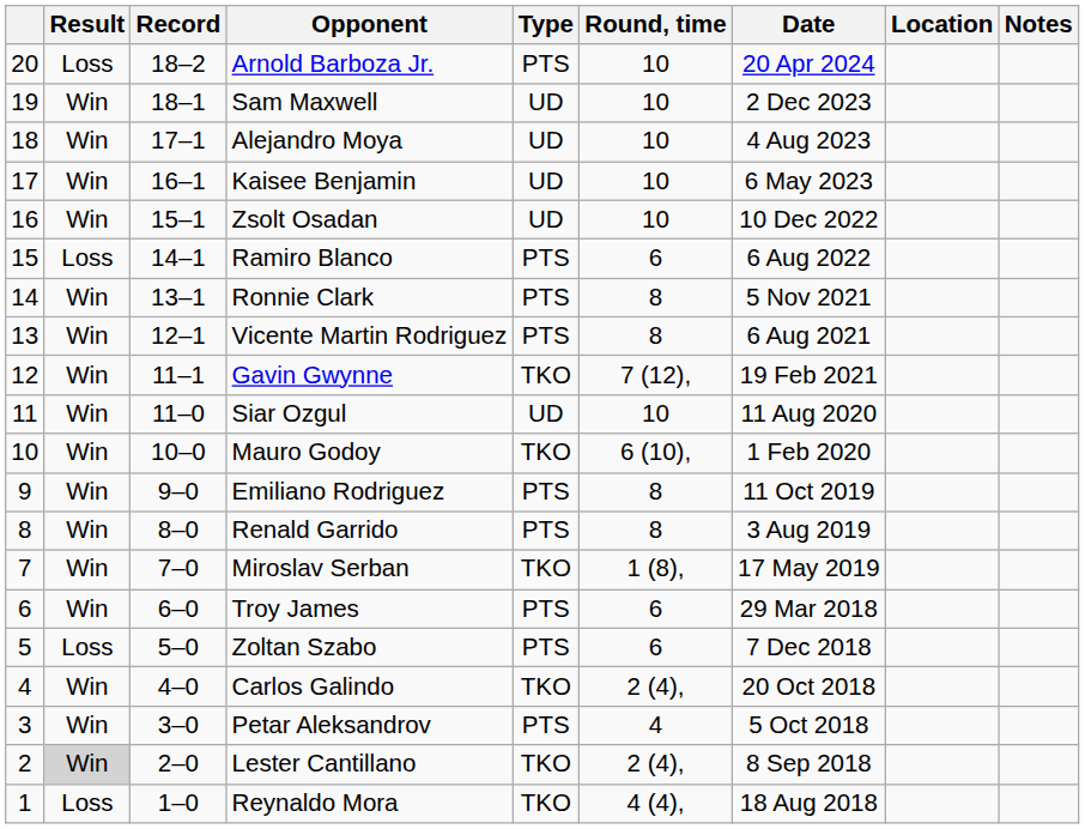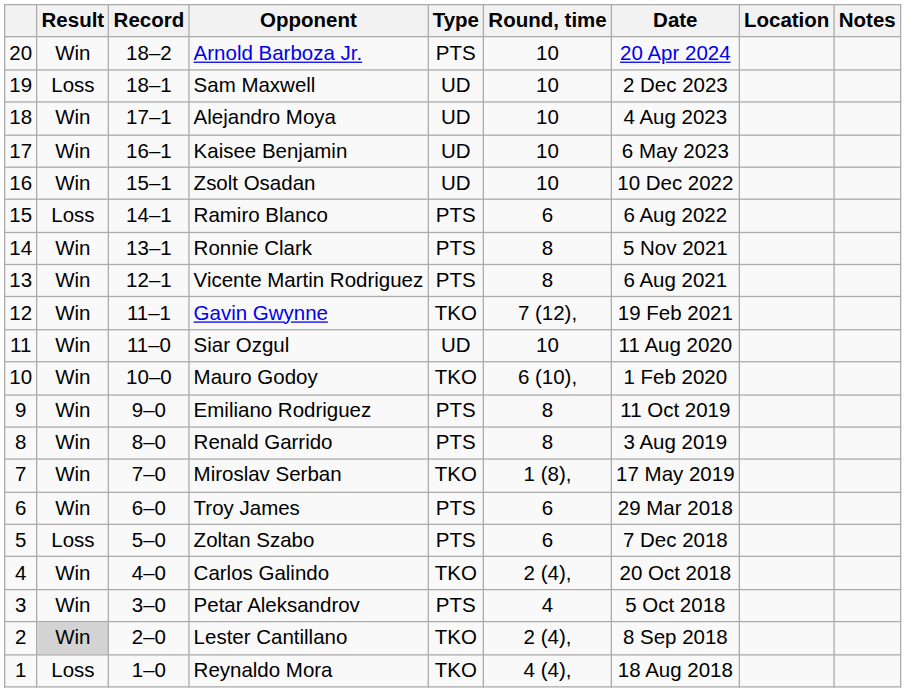 <table class="wikitable" style="text-align:center">
 <tr>
 <th></th>
 <th>Result</th>
 <th>Record</th>
 <th>Opponent</th>
 <th>Type</th>
 <th>Round, time</th>
 <th>Date</th>
 <th>Location</th>
 <th>Notes</th>
 </tr>
 <tr>
 <td>20</td>
-<td>Loss</td>
+<td>Win</td>
 <td>18–2</td>
 <td style="text-align:left;"> <a href='#'>Arnold Barboza Jr.</a></td>
 <td>PTS</td>
 <td>10</td>
 <td><a href='#'>20 Apr 2024</a></td>
 <td style="text-align:left;"></td>
 <td align=left></td>
 </tr>
 <tr>
 <td>19</td>
-<td>Win</td>
+<td>Loss</td>
 <td>18–1</td>
 <td align=left> Sam Maxwell</td>
 <td>UD</td>
 <td>10</td>
 <td>2 Dec 2023</td>
 <td align=left></td>
 <td style="text-align:left;"></td>
 </tr>
 <tr>
 <td>18</td>
 <td>Win</td>
 <td>17–1</td>
 <td align=left>Alejandro Moya</td>
 <td>UD</td>
 <td>10</td>
 <td>4 Aug 2023</td>
 <td align=left></td>
 </tr>
 <tr>
 <td>17</td>
 <td>Win</td>
 <td>16–1</td>
 <td align=left> Kaisee Benjamin</td>
 <td>UD</td>
 <td>10</td>
 <td>6 May 2023</td>
 <td align=left></td>
 <td style="text-align:left;"></td>
 </tr>
 <tr>
 <td>16</td>
 <td>Win</td>
 <td>15–1</td>
 <td align=left> Zsolt Osadan</td>
 <td>UD</td>
 <td>10</td>
 <td>10 Dec 2022</td>
 <td align=left></td>
 <td style="text-align:left;"></td>
 </tr>
 <tr>
 <td>15</td>
 <td>Loss</td>
 <td>14–1</td>
 <td align=left> Ramiro Blanco</td>
 <td>PTS</td>
 <td>6</td>
 <td>6 Aug 2022</td>
 <td align=left></td>
 <td></td>
 </tr>
 <tr>
 <td>14</td>
 <td>Win</td>
 <td>13–1</td>
 <td align=left> Ronnie Clark</td>
 <td>PTS</td>
 <td>8</td>
 <td>5 Nov 2021</td>
 <td align=left></td>
 <td></td>
 </tr>
 <tr>
 <td>13</td>
 <td>Win</td>
 <td>12–1</td>
 <td align=left> Vicente Martin Rodriguez</td>
 <td>PTS</td>
 <td>8</td>
 <td>6 Aug 2021</td>
 <td align=left></td>
 <td></td>
 </tr>
 <tr>
 <td>12</td>
 <td>Win</td>
 <td>11–1</td>
 <td align=left> <a href='#'>Gavin Gwynne</a></td>
 <td>TKO</td>
 <td>7 (12), </td>
 <td>19 Feb 2021</td>
 <td align=left></td>
 <td></td>
 </tr>
 <tr>
 <td>11</td>
 <td>Win</td>
 <td>11–0</td>
 <td align=left> Siar Ozgul</td>
 <td>UD</td>
 <td>10</td>
 <td>11 Aug 2020</td>
 <td align=left></td>
 <td></td>
 </tr>
 <tr>
 <td>10</td>
 <td>Win</td>
 <td>10–0</td>
 <td style="text-align:left;"> Mauro Godoy</td>
 <td>TKO</td>
 <td>6 (10), </td>
 <td>1 Feb 2020</td>
 <td style="text-align:left;"> </td>
 <td></td>
 </tr>
 <tr>
 <td>9</td>
 <td>Win</td>
 <td>9–0</td>
 <td style="text-align:left;"> Emiliano Rodriguez</td>
 <td>PTS</td>
 <td>8</td>
 <td>11 Oct 2019</td>
 <td style="text-align:left;"> </td>
 <td></td>
 </tr>
 <tr>
 <td>8</td>
 <td>Win</td>
 <td>8–0</td>
 <td style="text-align:left;"> Renald Garrido</td>
 <td>PTS</td>
 <td>8</td>
 <td>3 Aug 2019</td>
 <td style="text-align:left;"> </td>
 <td></td>
 </tr>
 <tr>
 <td>7</td>
 <td>Win</td>
 <td>7–0</td>
 <td style="text-align:left;"> Miroslav Serban</td>
 <td>TKO</td>
 <td>1 (8), </td>
 <td>17 May 2019</td>
 <td style="text-align:left;"> </td>
 <td></td>
 </tr>
 <tr>
 <td>6</td>
 <td>Win</td>
 <td>6–0</td>
 <td style="text-align:left;"> Troy James</td>
 <td>PTS</td>
 <td>6</td>
 <td>29 Mar 2018</td>
 <td style="text-align:left;"> </td>
 <td></td>
 </tr>
 <tr>
 <td>5</td>
 <td>Loss</td>
 <td>5–0</td>
 <td style="text-align:left;"> Zoltan Szabo</td>
 <td>PTS</td>
 <td>6</td>
 <td>7 Dec 2018</td>
 <td style="text-align:left;"> </td>
 <td></td>
 </tr>
 <tr>
 <td>4</td>
 <td>Win</td>
 <td>4–0</td>
 <td style="text-align:left;"> Carlos Galindo</td>
 <td>TKO</td>
 <td>2 (4), </td>
 <td>20 Oct 2018</td>
 <td style="text-align:left;"> </td>
 <td></td>
 </tr>
 <tr>
 <td>3</td>
 <td>Win</td>
 <td>3–0</td>
 <td style="text-align:left;"> Petar Aleksandrov</td>
 <td>PTS</td>
 <td>4</td>
 <td>5 Oct 2018</td>
 <td style="text-align:left;"> </td>
 <td></td>
 </tr>
 <tr>
 <td>2</td>
 <td style="background: lightgrey;">Win</td>
 <td>2–0</td>
 <td style="text-align:left;"> Lester Cantillano</td>
 <td>TKO</td>
 <td>2 (4), </td>
 <td>8 Sep 2018</td>
 <td style="text-align:left;"> </td>
 <td></td>
 </tr>
 <tr>
 <td>1</td>
 <td>Loss</td>
 <td>1–0</td>
 <td style="text-align:left;"> Reynaldo Mora</td>
 <td>TKO</td>
 <td>4 (4), </td>
 <td>18 Aug 2018</td>
 <td style="text-align:left;"> </td>
 <td></td>
 </tr>
 </table>
